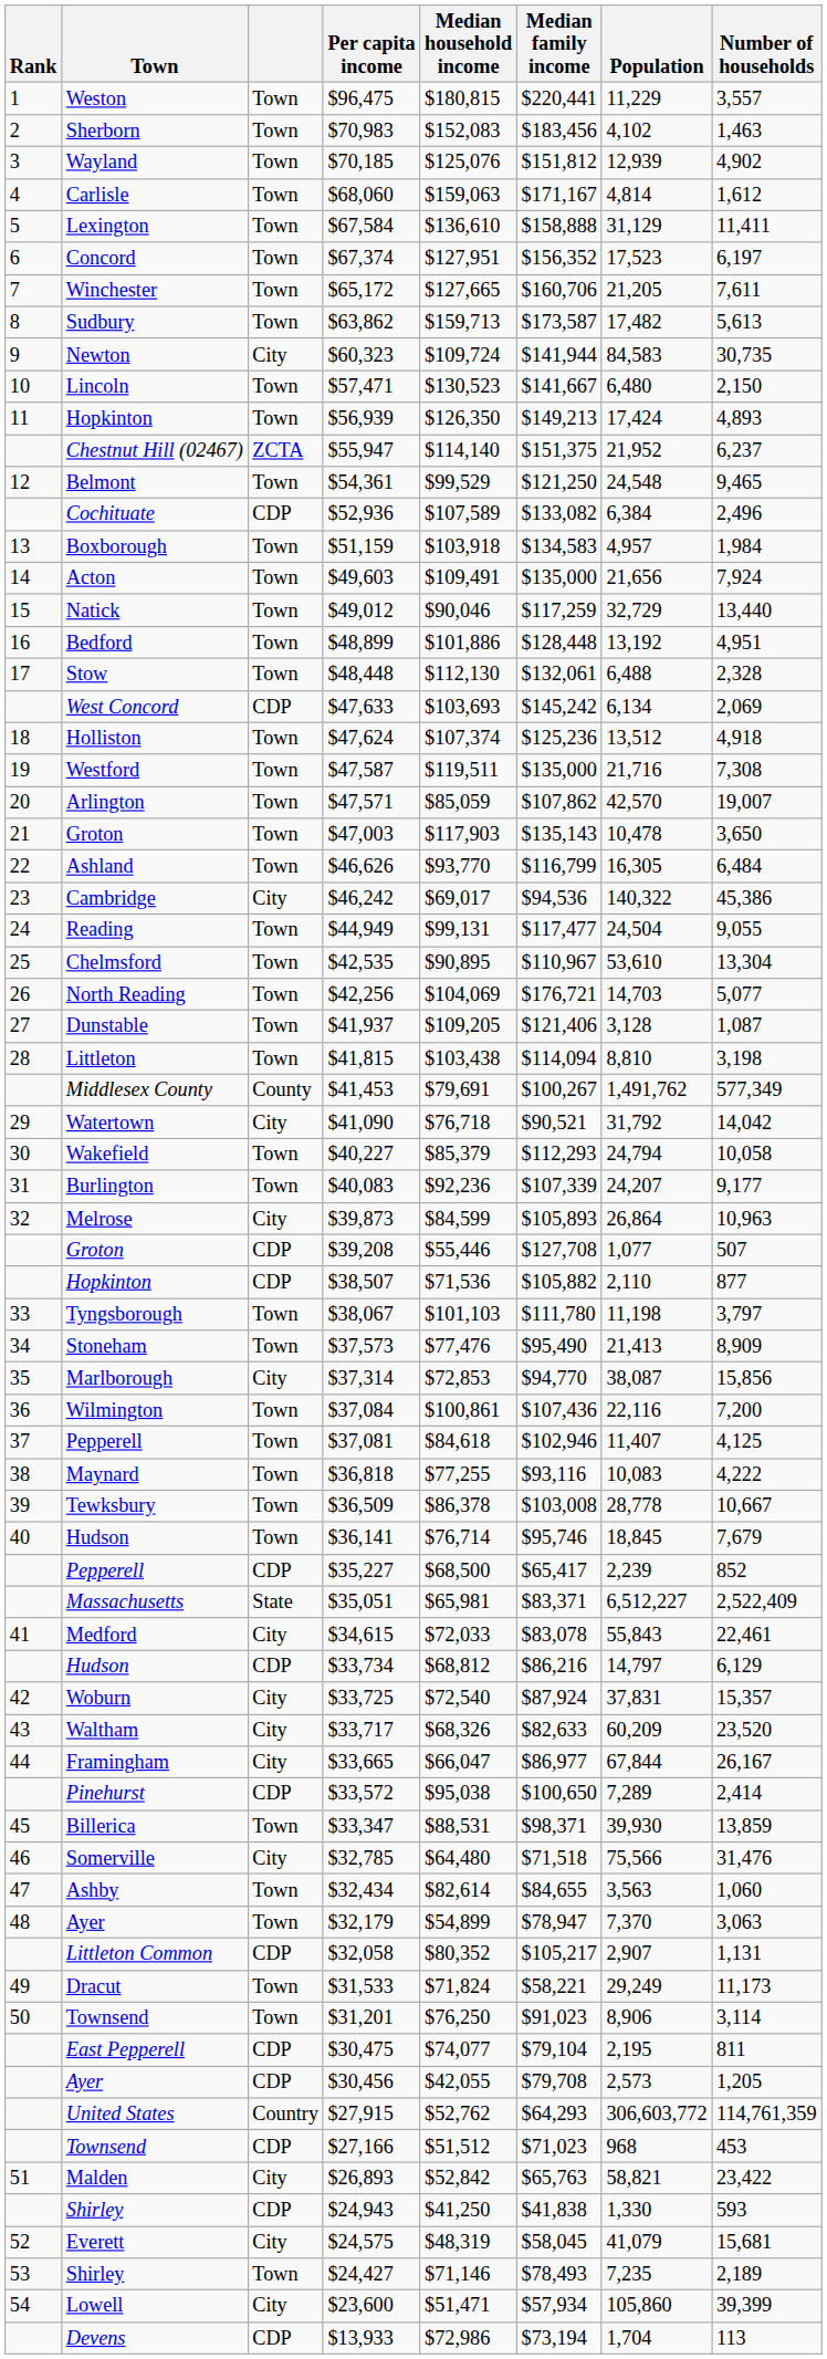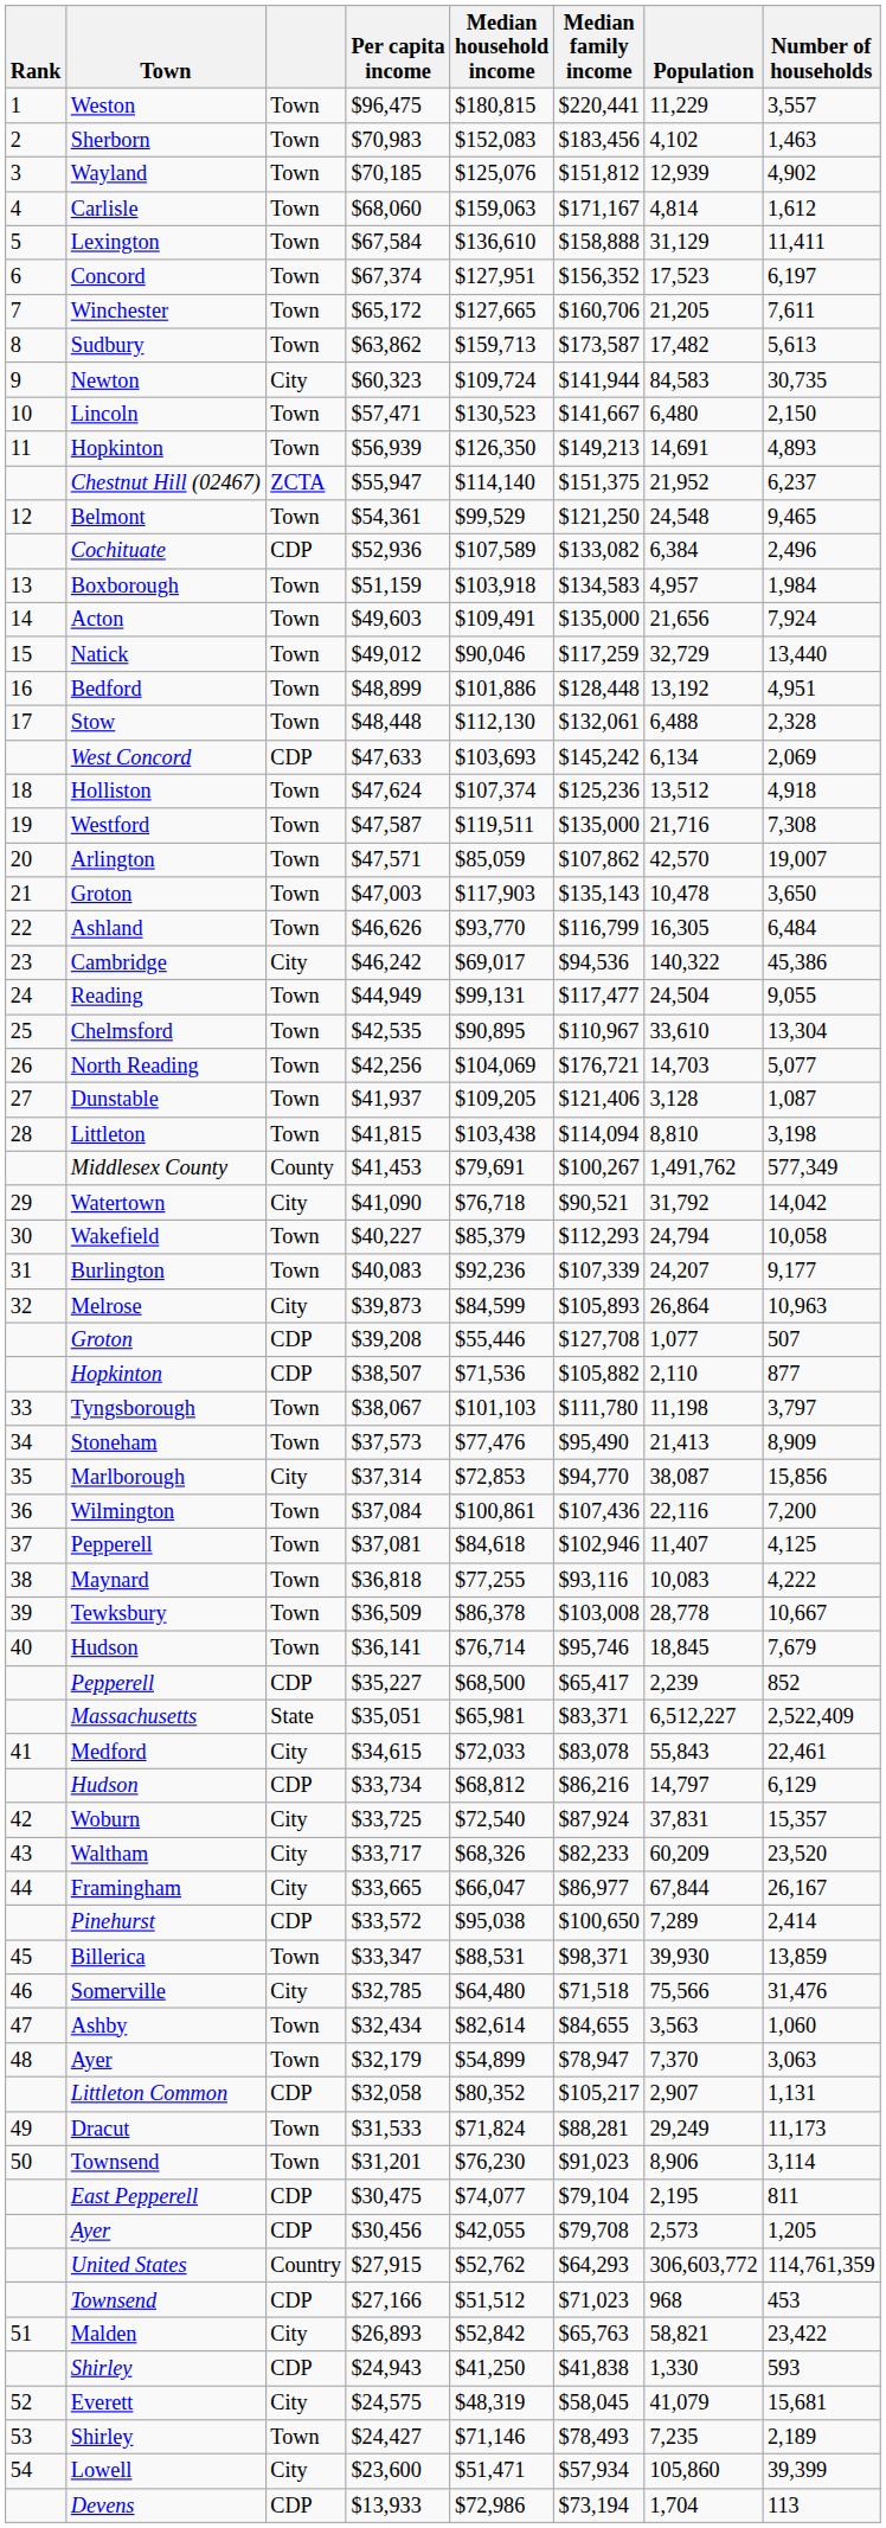 <table class="wikitable sortable">
 <tr valign=bottom>
 <th>Rank</th>
 <th>Town</th>
 <th></th>
 <th>Per capita<br>income</th>
 <th>Median<br>household<br>income</th>
 <th>Median<br>family<br>income</th>
 <th>Population</th>
 <th>Number of<br>households</th>
 </tr>
 <tr>
 <td>1</td>
 <td><a href='#'>Weston</a></td>
 <td>Town</td>
 <td>$96,475</td>
 <td>$180,815</td>
 <td>$220,441</td>
 <td>11,229</td>
 <td>3,557</td>
 </tr>
 <tr>
 <td>2</td>
 <td><a href='#'>Sherborn</a></td>
 <td>Town</td>
 <td>$70,983</td>
 <td>$152,083</td>
 <td>$183,456</td>
 <td>4,102</td>
 <td>1,463</td>
 </tr>
 <tr>
 <td>3</td>
 <td><a href='#'>Wayland</a></td>
 <td>Town</td>
 <td>$70,185</td>
 <td>$125,076</td>
 <td>$151,812</td>
 <td>12,939</td>
 <td>4,902</td>
 </tr>
 <tr>
 <td>4</td>
 <td><a href='#'>Carlisle</a></td>
 <td>Town</td>
 <td>$68,060</td>
 <td>$159,063</td>
 <td>$171,167</td>
 <td>4,814</td>
 <td>1,612</td>
 </tr>
 <tr>
 <td>5</td>
 <td><a href='#'>Lexington</a></td>
 <td>Town</td>
 <td>$67,584</td>
 <td>$136,610</td>
 <td>$158,888</td>
 <td>31,129</td>
 <td>11,411</td>
 </tr>
 <tr>
 <td>6</td>
 <td><a href='#'>Concord</a></td>
 <td>Town</td>
 <td>$67,374</td>
 <td>$127,951</td>
 <td>$156,352</td>
 <td>17,523</td>
 <td>6,197</td>
 </tr>
 <tr>
 <td>7</td>
 <td><a href='#'>Winchester</a></td>
 <td>Town</td>
 <td>$65,172</td>
 <td>$127,665</td>
 <td>$160,706</td>
 <td>21,205</td>
 <td>7,611</td>
 </tr>
 <tr>
 <td>8</td>
 <td><a href='#'>Sudbury</a></td>
 <td>Town</td>
 <td>$63,862</td>
 <td>$159,713</td>
 <td>$173,587</td>
 <td>17,482</td>
 <td>5,613</td>
 </tr>
 <tr>
 <td>9</td>
 <td><a href='#'>Newton</a></td>
 <td>City</td>
 <td>$60,323</td>
 <td>$109,724</td>
 <td>$141,944</td>
 <td>84,583</td>
 <td>30,735</td>
 </tr>
 <tr>
 <td>10</td>
 <td><a href='#'>Lincoln</a></td>
 <td>Town</td>
 <td>$57,471</td>
 <td>$130,523</td>
 <td>$141,667</td>
 <td>6,480</td>
 <td>2,150</td>
 </tr>
 <tr>
 <td>11</td>
 <td><a href='#'>Hopkinton</a></td>
 <td>Town</td>
 <td>$56,939</td>
 <td>$126,350</td>
 <td>$149,213</td>
-<td>17,424</td>
+<td>14,691</td>
 <td>4,893</td>
 </tr>
 <tr>
 <td></td>
 <td><em><a href='#'>Chestnut Hill</a> (02467)</em></td>
 <td><a href='#'>ZCTA</a></td>
 <td>$55,947</td>
 <td>$114,140</td>
 <td>$151,375</td>
 <td>21,952</td>
 <td>6,237</td>
 </tr>
 <tr>
 <td>12</td>
 <td><a href='#'>Belmont</a></td>
 <td>Town</td>
 <td>$54,361</td>
 <td>$99,529</td>
 <td>$121,250</td>
 <td>24,548</td>
 <td>9,465</td>
 </tr>
 <tr>
 <td></td>
 <td><em><a href='#'>Cochituate</a></em></td>
 <td>CDP</td>
 <td>$52,936</td>
 <td>$107,589</td>
 <td>$133,082</td>
 <td>6,384</td>
 <td>2,496</td>
 </tr>
 <tr>
 <td>13</td>
 <td><a href='#'>Boxborough</a></td>
 <td>Town</td>
 <td>$51,159</td>
 <td>$103,918</td>
 <td>$134,583</td>
 <td>4,957</td>
 <td>1,984</td>
 </tr>
 <tr>
 <td>14</td>
 <td><a href='#'>Acton</a></td>
 <td>Town</td>
 <td>$49,603</td>
 <td>$109,491</td>
 <td>$135,000</td>
 <td>21,656</td>
 <td>7,924</td>
 </tr>
 <tr>
 <td>15</td>
 <td><a href='#'>Natick</a></td>
 <td>Town</td>
 <td>$49,012</td>
 <td>$90,046</td>
 <td>$117,259</td>
 <td>32,729</td>
 <td>13,440</td>
 </tr>
 <tr>
 <td>16</td>
 <td><a href='#'>Bedford</a></td>
 <td>Town</td>
 <td>$48,899</td>
 <td>$101,886</td>
 <td>$128,448</td>
 <td>13,192</td>
 <td>4,951</td>
 </tr>
 <tr>
 <td>17</td>
 <td><a href='#'>Stow</a></td>
 <td>Town</td>
 <td>$48,448</td>
 <td>$112,130</td>
 <td>$132,061</td>
 <td>6,488</td>
 <td>2,328</td>
 </tr>
 <tr>
 <td></td>
 <td><em><a href='#'>West Concord</a></em></td>
 <td>CDP</td>
 <td>$47,633</td>
 <td>$103,693</td>
 <td>$145,242</td>
 <td>6,134</td>
 <td>2,069</td>
 </tr>
 <tr>
 <td>18</td>
 <td><a href='#'>Holliston</a></td>
 <td>Town</td>
 <td>$47,624</td>
 <td>$107,374</td>
 <td>$125,236</td>
 <td>13,512</td>
 <td>4,918</td>
 </tr>
 <tr>
 <td>19</td>
 <td><a href='#'>Westford</a></td>
 <td>Town</td>
 <td>$47,587</td>
 <td>$119,511</td>
 <td>$135,000</td>
 <td>21,716</td>
 <td>7,308</td>
 </tr>
 <tr>
 <td>20</td>
 <td><a href='#'>Arlington</a></td>
 <td>Town</td>
 <td>$47,571</td>
 <td>$85,059</td>
 <td>$107,862</td>
 <td>42,570</td>
 <td>19,007</td>
 </tr>
 <tr>
 <td>21</td>
 <td><a href='#'>Groton</a></td>
 <td>Town</td>
 <td>$47,003</td>
 <td>$117,903</td>
 <td>$135,143</td>
 <td>10,478</td>
 <td>3,650</td>
 </tr>
 <tr>
 <td>22</td>
 <td><a href='#'>Ashland</a></td>
 <td>Town</td>
 <td>$46,626</td>
 <td>$93,770</td>
 <td>$116,799</td>
 <td>16,305</td>
 <td>6,484</td>
 </tr>
 <tr>
 <td>23</td>
 <td><a href='#'>Cambridge</a></td>
 <td>City</td>
 <td>$46,242</td>
 <td>$69,017</td>
 <td>$94,536</td>
 <td>140,322</td>
 <td>45,386</td>
 </tr>
 <tr>
 <td>24</td>
 <td><a href='#'>Reading</a></td>
 <td>Town</td>
 <td>$44,949</td>
 <td>$99,131</td>
 <td>$117,477</td>
 <td>24,504</td>
 <td>9,055</td>
 </tr>
 <tr>
 <td>25</td>
 <td><a href='#'>Chelmsford</a></td>
 <td>Town</td>
 <td>$42,535</td>
 <td>$90,895</td>
 <td>$110,967</td>
-<td>53,610</td>
+<td>33,610</td>
 <td>13,304</td>
 </tr>
 <tr>
 <td>26</td>
 <td><a href='#'>North Reading</a></td>
 <td>Town</td>
 <td>$42,256</td>
 <td>$104,069</td>
 <td>$176,721</td>
 <td>14,703</td>
 <td>5,077</td>
 </tr>
 <tr>
 <td>27</td>
 <td><a href='#'>Dunstable</a></td>
 <td>Town</td>
 <td>$41,937</td>
 <td>$109,205</td>
 <td>$121,406</td>
 <td>3,128</td>
 <td>1,087</td>
 </tr>
 <tr>
 <td>28</td>
 <td><a href='#'>Littleton</a></td>
 <td>Town</td>
 <td>$41,815</td>
 <td>$103,438</td>
 <td>$114,094</td>
 <td>8,810</td>
 <td>3,198</td>
 </tr>
 <tr>
 <td></td>
 <td><em>Middlesex County</em></td>
 <td>County</td>
 <td>$41,453</td>
 <td>$79,691</td>
 <td>$100,267</td>
 <td>1,491,762</td>
 <td>577,349</td>
 </tr>
 <tr>
 <td>29</td>
 <td><a href='#'>Watertown</a></td>
 <td>City</td>
 <td>$41,090</td>
 <td>$76,718</td>
 <td>$90,521</td>
 <td>31,792</td>
 <td>14,042</td>
 </tr>
 <tr>
 <td>30</td>
 <td><a href='#'>Wakefield</a></td>
 <td>Town</td>
 <td>$40,227</td>
 <td>$85,379</td>
 <td>$112,293</td>
 <td>24,794</td>
 <td>10,058</td>
 </tr>
 <tr>
 <td>31</td>
 <td><a href='#'>Burlington</a></td>
 <td>Town</td>
 <td>$40,083</td>
 <td>$92,236</td>
 <td>$107,339</td>
 <td>24,207</td>
 <td>9,177</td>
 </tr>
 <tr>
 <td>32</td>
 <td><a href='#'>Melrose</a></td>
 <td>City</td>
 <td>$39,873</td>
 <td>$84,599</td>
 <td>$105,893</td>
 <td>26,864</td>
 <td>10,963</td>
 </tr>
 <tr>
 <td></td>
 <td><em><a href='#'>Groton</a></em></td>
 <td>CDP</td>
 <td>$39,208</td>
 <td>$55,446</td>
 <td>$127,708</td>
 <td>1,077</td>
 <td>507</td>
 </tr>
 <tr>
 <td></td>
 <td><em><a href='#'>Hopkinton</a></em></td>
 <td>CDP</td>
 <td>$38,507</td>
 <td>$71,536</td>
 <td>$105,882</td>
 <td>2,110</td>
 <td>877</td>
 </tr>
 <tr>
 <td>33</td>
 <td><a href='#'>Tyngsborough</a></td>
 <td>Town</td>
 <td>$38,067</td>
 <td>$101,103</td>
 <td>$111,780</td>
 <td>11,198</td>
 <td>3,797</td>
 </tr>
 <tr>
 <td>34</td>
 <td><a href='#'>Stoneham</a></td>
 <td>Town</td>
 <td>$37,573</td>
 <td>$77,476</td>
 <td>$95,490</td>
 <td>21,413</td>
 <td>8,909</td>
 </tr>
 <tr>
 <td>35</td>
 <td><a href='#'>Marlborough</a></td>
 <td>City</td>
 <td>$37,314</td>
 <td>$72,853</td>
 <td>$94,770</td>
 <td>38,087</td>
 <td>15,856</td>
 </tr>
 <tr>
 <td>36</td>
 <td><a href='#'>Wilmington</a></td>
 <td>Town</td>
 <td>$37,084</td>
 <td>$100,861</td>
 <td>$107,436</td>
 <td>22,116</td>
 <td>7,200</td>
 </tr>
 <tr>
 <td>37</td>
 <td><a href='#'>Pepperell</a></td>
 <td>Town</td>
 <td>$37,081</td>
 <td>$84,618</td>
 <td>$102,946</td>
 <td>11,407</td>
 <td>4,125</td>
 </tr>
 <tr>
 <td>38</td>
 <td><a href='#'>Maynard</a></td>
 <td>Town</td>
 <td>$36,818</td>
 <td>$77,255</td>
 <td>$93,116</td>
 <td>10,083</td>
 <td>4,222</td>
 </tr>
 <tr>
 <td>39</td>
 <td><a href='#'>Tewksbury</a></td>
 <td>Town</td>
 <td>$36,509</td>
 <td>$86,378</td>
 <td>$103,008</td>
 <td>28,778</td>
 <td>10,667</td>
 </tr>
 <tr>
 <td>40</td>
 <td><a href='#'>Hudson</a></td>
 <td>Town</td>
 <td>$36,141</td>
 <td>$76,714</td>
 <td>$95,746</td>
 <td>18,845</td>
 <td>7,679</td>
 </tr>
 <tr>
 <td></td>
 <td><em><a href='#'>Pepperell</a></em></td>
 <td>CDP</td>
 <td>$35,227</td>
 <td>$68,500</td>
 <td>$65,417</td>
 <td>2,239</td>
 <td>852</td>
 </tr>
 <tr>
 <td></td>
 <td><em><a href='#'>Massachusetts</a></em></td>
 <td>State</td>
 <td>$35,051</td>
 <td>$65,981</td>
 <td>$83,371</td>
 <td>6,512,227</td>
 <td>2,522,409</td>
 </tr>
 <tr>
 <td>41</td>
 <td><a href='#'>Medford</a></td>
 <td>City</td>
 <td>$34,615</td>
 <td>$72,033</td>
 <td>$83,078</td>
 <td>55,843</td>
 <td>22,461</td>
 </tr>
 <tr>
 <td></td>
 <td><em><a href='#'>Hudson</a></em></td>
 <td>CDP</td>
 <td>$33,734</td>
 <td>$68,812</td>
 <td>$86,216</td>
 <td>14,797</td>
 <td>6,129</td>
 </tr>
 <tr>
 <td>42</td>
 <td><a href='#'>Woburn</a></td>
 <td>City</td>
 <td>$33,725</td>
 <td>$72,540</td>
 <td>$87,924</td>
 <td>37,831</td>
 <td>15,357</td>
 </tr>
 <tr>
 <td>43</td>
 <td><a href='#'>Waltham</a></td>
 <td>City</td>
 <td>$33,717</td>
 <td>$68,326</td>
-<td>$82,633</td>
+<td>$82,233</td>
 <td>60,209</td>
 <td>23,520</td>
 </tr>
 <tr>
 <td>44</td>
 <td><a href='#'>Framingham</a></td>
 <td>City</td>
 <td>$33,665</td>
 <td>$66,047</td>
 <td>$86,977</td>
 <td>67,844</td>
 <td>26,167</td>
 </tr>
 <tr>
 <td></td>
 <td><em><a href='#'>Pinehurst</a></em></td>
 <td>CDP</td>
 <td>$33,572</td>
 <td>$95,038</td>
 <td>$100,650</td>
 <td>7,289</td>
 <td>2,414</td>
 </tr>
 <tr>
 <td>45</td>
 <td><a href='#'>Billerica</a></td>
 <td>Town</td>
 <td>$33,347</td>
 <td>$88,531</td>
 <td>$98,371</td>
 <td>39,930</td>
 <td>13,859</td>
 </tr>
 <tr>
 <td>46</td>
 <td><a href='#'>Somerville</a></td>
 <td>City</td>
 <td>$32,785</td>
 <td>$64,480</td>
 <td>$71,518</td>
 <td>75,566</td>
 <td>31,476</td>
 </tr>
 <tr>
 <td>47</td>
 <td><a href='#'>Ashby</a></td>
 <td>Town</td>
 <td>$32,434</td>
 <td>$82,614</td>
 <td>$84,655</td>
 <td>3,563</td>
 <td>1,060</td>
 </tr>
 <tr>
 <td>48</td>
 <td><a href='#'>Ayer</a></td>
 <td>Town</td>
 <td>$32,179</td>
 <td>$54,899</td>
 <td>$78,947</td>
 <td>7,370</td>
 <td>3,063</td>
 </tr>
 <tr>
 <td></td>
 <td><em><a href='#'>Littleton Common</a></em></td>
 <td>CDP</td>
 <td>$32,058</td>
 <td>$80,352</td>
 <td>$105,217</td>
 <td>2,907</td>
 <td>1,131</td>
 </tr>
 <tr>
 <td>49</td>
 <td><a href='#'>Dracut</a></td>
 <td>Town</td>
 <td>$31,533</td>
 <td>$71,824</td>
-<td>$58,221</td>
+<td>$88,281</td>
 <td>29,249</td>
 <td>11,173</td>
 </tr>
 <tr>
 <td>50</td>
 <td><a href='#'>Townsend</a></td>
 <td>Town</td>
 <td>$31,201</td>
-<td>$76,250</td>
+<td>$76,230</td>
 <td>$91,023</td>
 <td>8,906</td>
 <td>3,114</td>
 </tr>
 <tr>
 <td></td>
 <td><em><a href='#'>East Pepperell</a></em></td>
 <td>CDP</td>
 <td>$30,475</td>
 <td>$74,077</td>
 <td>$79,104</td>
 <td>2,195</td>
 <td>811</td>
 </tr>
 <tr>
 <td></td>
 <td><em><a href='#'>Ayer</a></em></td>
 <td>CDP</td>
 <td>$30,456</td>
 <td>$42,055</td>
 <td>$79,708</td>
 <td>2,573</td>
 <td>1,205</td>
 </tr>
 <tr>
 <td></td>
 <td><em><a href='#'>United States</a></em></td>
 <td>Country</td>
 <td>$27,915</td>
 <td>$52,762</td>
 <td>$64,293</td>
 <td>306,603,772</td>
 <td>114,761,359</td>
 </tr>
 <tr>
 <td></td>
 <td><em><a href='#'>Townsend</a></em></td>
 <td>CDP</td>
 <td>$27,166</td>
 <td>$51,512</td>
 <td>$71,023</td>
 <td>968</td>
 <td>453</td>
 </tr>
 <tr>
 <td>51</td>
 <td><a href='#'>Malden</a></td>
 <td>City</td>
 <td>$26,893</td>
 <td>$52,842</td>
 <td>$65,763</td>
 <td>58,821</td>
 <td>23,422</td>
 </tr>
 <tr>
 <td></td>
 <td><em><a href='#'>Shirley</a></em></td>
 <td>CDP</td>
 <td>$24,943</td>
 <td>$41,250</td>
 <td>$41,838</td>
 <td>1,330</td>
 <td>593</td>
 </tr>
 <tr>
 <td>52</td>
 <td><a href='#'>Everett</a></td>
 <td>City</td>
 <td>$24,575</td>
 <td>$48,319</td>
 <td>$58,045</td>
 <td>41,079</td>
 <td>15,681</td>
 </tr>
 <tr>
 <td>53</td>
 <td><a href='#'>Shirley</a></td>
 <td>Town</td>
 <td>$24,427</td>
 <td>$71,146</td>
 <td>$78,493</td>
 <td>7,235</td>
 <td>2,189</td>
 </tr>
 <tr>
 <td>54</td>
 <td><a href='#'>Lowell</a></td>
 <td>City</td>
 <td>$23,600</td>
 <td>$51,471</td>
 <td>$57,934</td>
 <td>105,860</td>
 <td>39,399</td>
 </tr>
 <tr>
 <td></td>
 <td><em><a href='#'>Devens</a></em></td>
 <td>CDP</td>
 <td>$13,933</td>
 <td>$72,986</td>
 <td>$73,194</td>
 <td>1,704</td>
 <td>113</td>
 </tr>
 </table>
